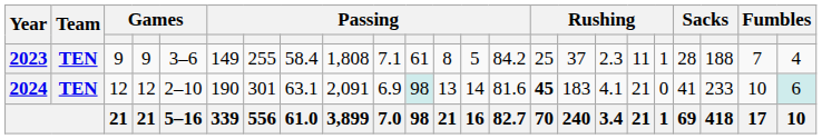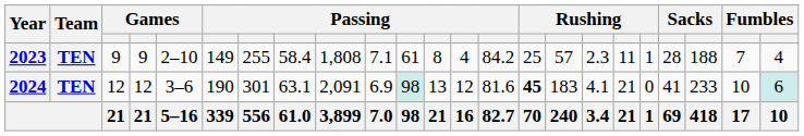 <table class="wikitable" style="text-align:center;">
 <tr>
 <th rowspan="2">Year</th>
 <th rowspan="2">Team</th>
 <th colspan="3">Games</th>
 <th colspan="9">Passing</th>
 <th colspan="5">Rushing</th>
 <th colspan="2">Sacks</th>
 <th colspan="2">Fumbles</th>
 </tr>
 <tr>
 <th></th>
 <th></th>
 <th></th>
 <th></th>
 <th></th>
 <th></th>
 <th></th>
 <th></th>
 <th></th>
 <th></th>
 <th></th>
 <th></th>
 <th></th>
 <th></th>
 <th></th>
 <th></th>
 <th></th>
 <th></th>
 <th></th>
 <th></th>
 <th></th>
 </tr>
 <tr>
 <th><a href='#'>2023</a></th>
 <th><a href='#'>TEN</a></th>
 <td>9</td>
 <td>9</td>
-<td>3–6</td>
+<td>2–10</td>
 <td>149</td>
 <td>255</td>
 <td>58.4</td>
 <td>1,808</td>
 <td>7.1</td>
 <td>61</td>
 <td>8</td>
-<td>5</td>
+<td>4</td>
 <td>84.2</td>
 <td>25</td>
-<td>37</td>
+<td>57</td>
 <td>2.3</td>
 <td>11</td>
 <td>1</td>
 <td>28</td>
 <td>188</td>
 <td>7</td>
 <td>4</td>
 </tr>
 <tr>
 <th><a href='#'>2024</a></th>
 <th><a href='#'>TEN</a></th>
 <td>12</td>
 <td>12</td>
-<td>2–10</td>
+<td>3–6</td>
 <td>190</td>
 <td>301</td>
 <td>63.1</td>
 <td>2,091</td>
 <td>6.9</td>
 <td style="background:#cfecec;">98</td>
 <td>13</td>
-<td>14</td>
+<td>12</td>
 <td>81.6</td>
 <td><strong>45</strong></td>
 <td>183</td>
 <td>4.1</td>
 <td>21</td>
 <td>0</td>
 <td>41</td>
 <td>233</td>
 <td>10</td>
 <td style="background:#cfecec;">6</td>
 </tr>
 <tr>
 <th colspan="2"></th>
 <th>21</th>
 <th>21</th>
 <th>5–16</th>
 <th>339</th>
 <th>556</th>
 <th>61.0</th>
 <th>3,899</th>
 <th>7.0</th>
 <th>98</th>
 <th>21</th>
 <th>16</th>
 <th>82.7</th>
 <th>70</th>
 <th>240</th>
 <th>3.4</th>
 <th>21</th>
 <th>1</th>
 <th>69</th>
 <th>418</th>
 <th>17</th>
 <th>10</th>
 </tr>
 </table>
